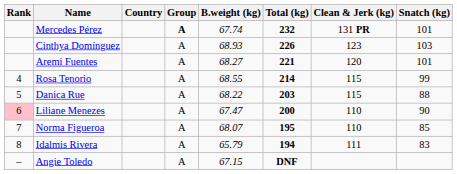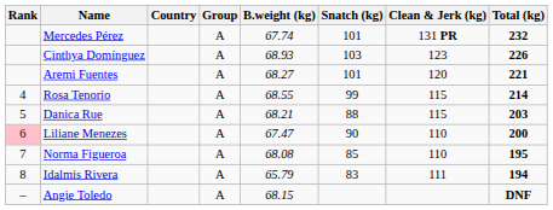 <table class="wikitable sortable" style="text-align:center;">
 <tr>
 <th>Rank</th>
 <th>Name</th>
 <th>Country</th>
 <th>Group</th>
 <th>B.weight (kg)</th>
+<th>Snatch (kg)</th>
+<th>Clean & Jerk (kg)</th>
 <th>Total (kg)</th>
-<th>Clean & Jerk (kg)</th>
-<th>Snatch (kg)</th>
 </tr>
 <tr>
 <td></td>
 <td align=left><a href='#'>Mercedes Pérez</a></td>
 <td align=left></td>
-<td><strong>A</strong></td>
+<td>A</td>
 <td><em>67.74</em></td>
+<td>101</td>
+<td>131 <strong>PR</strong></td>
 <td><strong>232</strong></td>
-<td>131 <strong>PR</strong></td>
-<td>101</td>
 </tr>
 <tr>
 <td></td>
 <td align=left><a href='#'>Cinthya Domínguez</a></td>
 <td align=left></td>
 <td>A</td>
 <td><em>68.93</em></td>
+<td>103</td>
+<td>123</td>
 <td><strong>226</strong></td>
-<td>123</td>
-<td>103</td>
 </tr>
 <tr>
 <td></td>
 <td align=left><a href='#'>Aremi Fuentes</a></td>
 <td align=left></td>
 <td>A</td>
 <td><em>68.27</em></td>
+<td>101</td>
+<td>120</td>
 <td><strong>221</strong></td>
-<td>120</td>
-<td>101</td>
 </tr>
 <tr>
 <td>4</td>
 <td align=left><a href='#'>Rosa Tenorio</a></td>
 <td align=left></td>
 <td>A</td>
 <td><em>68.55</em></td>
+<td>99</td>
+<td>115</td>
 <td><strong>214</strong></td>
-<td>115</td>
-<td>99</td>
 </tr>
 <tr>
 <td>5</td>
 <td align=left><a href='#'>Danica Rue</a></td>
 <td align=left></td>
 <td>A</td>
-<td><em>68.22</em></td>
+<td><em>68.21</em></td>
+<td>88</td>
+<td>115</td>
 <td><strong>203</strong></td>
-<td>115</td>
-<td>88</td>
 </tr>
 <tr>
 <td style="background: pink;">6</td>
 <td align=left><a href='#'>Liliane Menezes</a></td>
 <td align=left></td>
 <td>A</td>
 <td><em>67.47</em></td>
+<td>90</td>
+<td>110</td>
 <td><strong>200</strong></td>
-<td>110</td>
-<td>90</td>
 </tr>
 <tr>
 <td>7</td>
 <td align=left><a href='#'>Norma Figueroa</a></td>
 <td align=left></td>
 <td>A</td>
-<td><em>68.07</em></td>
+<td><em>68.08</em></td>
+<td>85</td>
+<td>110</td>
 <td><strong>195</strong></td>
-<td>110</td>
-<td>85</td>
 </tr>
 <tr>
 <td>8</td>
 <td align=left><a href='#'>Idalmis Rivera</a></td>
 <td align=left></td>
 <td>A</td>
 <td><em>65.79</em></td>
+<td>83</td>
+<td>111</td>
 <td><strong>194</strong></td>
-<td>111</td>
-<td>83</td>
 </tr>
 <tr>
 <td>–</td>
 <td align=left><a href='#'>Angie Toledo</a></td>
 <td align=left></td>
 <td>A</td>
-<td><em>67.15</em></td>
-<td><strong>DNF</strong></td>
+<td><em>68.15</em></td>
 <td></td>
 <td></td>
+<td><strong>DNF</strong></td>
 </tr>
 </table>
